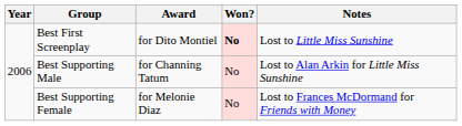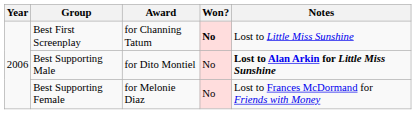 <table class="wikitable">
 <tr>
 <th>Year</th>
 <th>Group</th>
 <th>Award</th>
 <th>Won?</th>
 <th>Notes</th>
 </tr>
 <tr>
 <td rowspan="3">2006</td>
 <td>Best First Screenplay</td>
-<td>for Dito Montiel</td>
+<td>for Channing Tatum</td>
 <td style="background:#fdd;"><strong>No</strong></td>
 <td>Lost to <em><a href='#'>Little Miss Sunshine</a></em></td>
 </tr>
 <tr>
 <td>Best Supporting Male</td>
-<td>for Channing Tatum</td>
+<td>for Dito Montiel</td>
 <td style="background:#fdd;">No</td>
-<td>Lost to <a href='#'>Alan Arkin</a> for <em>Little Miss Sunshine</em></td>
+<td><strong>Lost to <a href='#'>Alan Arkin</a> for <em>Little Miss Sunshine</em></strong></td>
 </tr>
 <tr>
 <td>Best Supporting Female</td>
 <td>for Melonie Diaz</td>
 <td style="background:#fdd;">No</td>
 <td>Lost to <a href='#'>Frances McDormand</a> for <em><a href='#'>Friends with Money</a></em></td>
 </tr>
 </table>
